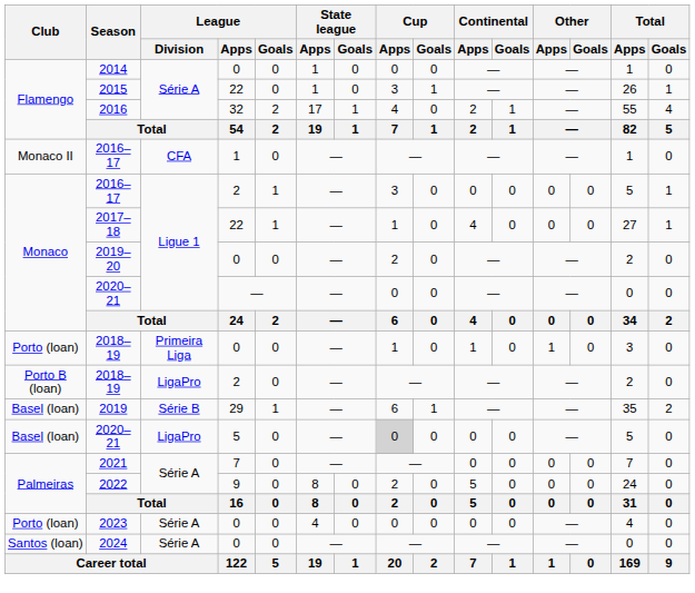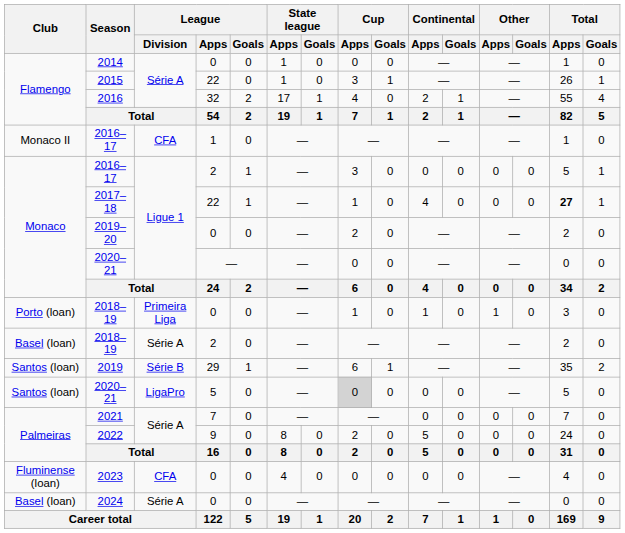 <table class="wikitable" style="text-align: center;">
 <tr>
 <th rowspan="2">Club</th>
 <th rowspan="2">Season</th>
 <th colspan="3">League</th>
 <th colspan="2">State league</th>
 <th colspan="2">Cup</th>
 <th colspan="2">Continental</th>
 <th colspan="2">Other</th>
 <th colspan="2">Total</th>
 </tr>
 <tr>
 <th>Division</th>
 <th>Apps</th>
 <th>Goals</th>
 <th>Apps</th>
 <th>Goals</th>
 <th>Apps</th>
 <th>Goals</th>
 <th>Apps</th>
 <th>Goals</th>
 <th>Apps</th>
 <th>Goals</th>
 <th>Apps</th>
 <th>Goals</th>
 </tr>
 <tr>
 <td rowspan="4" valign="center"><a href='#'>Flamengo</a></td>
 <td><a href='#'>2014</a></td>
 <td rowspan="3" valign="center"><a href='#'>Série A</a></td>
 <td>0</td>
 <td>0</td>
 <td>1</td>
 <td>0</td>
 <td>0</td>
 <td>0</td>
 <td colspan="2">—</td>
 <td colspan="2">—</td>
 <td>1</td>
 <td>0</td>
 </tr>
 <tr>
 <td><a href='#'>2015</a></td>
 <td>22</td>
 <td>0</td>
 <td>1</td>
 <td>0</td>
 <td>3</td>
 <td>1</td>
 <td colspan="2">—</td>
 <td colspan="2">—</td>
 <td>26</td>
 <td>1</td>
 </tr>
 <tr>
 <td><a href='#'>2016</a></td>
 <td>32</td>
 <td>2</td>
 <td>17</td>
 <td>1</td>
 <td>4</td>
 <td>0</td>
 <td>2</td>
 <td>1</td>
 <td colspan="2">—</td>
 <td>55</td>
 <td>4</td>
 </tr>
 <tr>
 <th colspan="2"><strong>Total</strong></th>
 <th>54</th>
 <th>2</th>
 <th>19</th>
 <th>1</th>
 <th>7</th>
 <th>1</th>
 <th>2</th>
 <th>1</th>
 <th colspan="2">—</th>
 <th>82</th>
 <th>5</th>
 </tr>
 <tr>
 <td>Monaco II</td>
 <td><a href='#'>2016–17</a></td>
 <td><a href='#'>CFA</a></td>
 <td>1</td>
 <td>0</td>
 <td colspan="2">—</td>
 <td colspan="2">—</td>
 <td colspan="2">—</td>
 <td colspan="2">—</td>
 <td>1</td>
 <td>0</td>
 </tr>
 <tr>
 <td rowspan="5" valign="center"><a href='#'>Monaco</a></td>
 <td><a href='#'>2016–17</a></td>
 <td rowspan="4" valign="center"><a href='#'>Ligue 1</a></td>
 <td>2</td>
 <td>1</td>
 <td colspan="2">—</td>
 <td>3</td>
 <td 0>0</td>
 <td>0</td>
 <td>0</td>
 <td>0</td>
 <td>0</td>
 <td>5</td>
 <td>1</td>
 </tr>
 <tr>
 <td><a href='#'>2017–18</a></td>
 <td>22</td>
 <td>1</td>
 <td colspan="2">—</td>
 <td>1</td>
 <td>0</td>
 <td>4</td>
 <td>0</td>
 <td>0</td>
 <td>0</td>
-<td>27</td>
+<td><strong>27</strong></td>
 <td>1</td>
 </tr>
 <tr>
 <td><a href='#'>2019–20</a></td>
 <td>0</td>
 <td>0</td>
 <td colspan="2">—</td>
 <td>2</td>
 <td>0</td>
 <td colspan="2">—</td>
 <td colspan="2">—</td>
 <td>2</td>
 <td>0</td>
 </tr>
 <tr>
 <td><a href='#'>2020–21</a></td>
 <td colspan="2">—</td>
 <td colspan="2">—</td>
 <td>0</td>
 <td>0</td>
 <td colspan="2">—</td>
 <td colspan="2">—</td>
 <td>0</td>
 <td>0</td>
 </tr>
 <tr>
 <th colspan="2"><strong>Total</strong></th>
 <th>24</th>
 <th>2</th>
 <th colspan="2">—</th>
 <th>6</th>
 <th>0</th>
 <th>4</th>
 <th>0</th>
 <th>0</th>
 <th>0</th>
 <th>34</th>
 <th>2</th>
 </tr>
 <tr>
 <td><a href='#'>Porto</a> (loan)</td>
 <td><a href='#'>2018–19</a></td>
 <td><a href='#'>Primeira Liga</a></td>
 <td>0</td>
 <td>0</td>
 <td colspan="2">—</td>
 <td>1</td>
 <td>0</td>
 <td>1</td>
 <td>0</td>
 <td>1</td>
 <td>0</td>
 <td>3</td>
 <td>0</td>
 </tr>
 <tr>
-<td><a href='#'>Porto B</a> (loan)</td>
+<td><a href='#'>Basel</a> (loan)</td>
 <td><a href='#'>2018–19</a></td>
-<td><a href='#'>LigaPro</a></td>
+<td>Série A</td>
 <td>2</td>
 <td>0</td>
 <td colspan="2">—</td>
 <td colspan="2">—</td>
 <td colspan="2">—</td>
 <td colspan="2">—</td>
 <td>2</td>
 <td>0</td>
 </tr>
 <tr>
-<td><a href='#'>Basel</a> (loan)</td>
+<td><a href='#'>Santos</a> (loan)</td>
 <td><a href='#'>2019</a></td>
 <td><a href='#'>Série B</a></td>
 <td>29</td>
 <td>1</td>
 <td colspan="2">—</td>
 <td>6</td>
 <td>1</td>
 <td colspan="2">—</td>
 <td colspan="2">—</td>
 <td>35</td>
 <td>2</td>
 </tr>
 <tr>
-<td><a href='#'>Basel</a> (loan)</td>
+<td><a href='#'>Santos</a> (loan)</td>
 <td><a href='#'>2020–21</a></td>
 <td><a href='#'>LigaPro</a></td>
 <td>5</td>
 <td>0</td>
 <td colspan="2">—</td>
 <td style="background: lightgrey;">0</td>
 <td>0</td>
 <td>0</td>
 <td>0</td>
 <td colspan="2">—</td>
 <td>5</td>
 <td>0</td>
 </tr>
 <tr>
 <td rowspan="3" valign="center"><a href='#'>Palmeiras</a></td>
 <td><a href='#'>2021</a></td>
 <td rowspan="2" valign="center">Série A</td>
 <td>7</td>
 <td>0</td>
 <td colspan="2">—</td>
 <td colspan="2">—</td>
 <td>0</td>
 <td>0</td>
 <td>0</td>
 <td>0</td>
 <td>7</td>
 <td>0</td>
 </tr>
 <tr>
 <td><a href='#'>2022</a></td>
 <td>9</td>
 <td>0</td>
 <td>8</td>
 <td>0</td>
 <td>2</td>
 <td>0</td>
 <td>5</td>
 <td>0</td>
 <td>0</td>
 <td>0</td>
 <td>24</td>
 <td>0</td>
 </tr>
 <tr>
 <th colspan="2"><strong>Total</strong></th>
 <th>16</th>
 <th>0</th>
 <th>8</th>
 <th>0</th>
 <th>2</th>
 <th>0</th>
 <th>5</th>
 <th>0</th>
 <th>0</th>
 <th>0</th>
 <th>31</th>
 <th>0</th>
 </tr>
 <tr>
-<td><a href='#'>Porto</a> (loan)</td>
+<td><a href='#'>Fluminense</a> (loan)</td>
 <td><a href='#'>2023</a></td>
-<td>Série A</td>
+<td><a href='#'>CFA</a></td>
 <td>0</td>
 <td>0</td>
 <td>4</td>
 <td>0</td>
 <td>0</td>
 <td>0</td>
 <td>0</td>
 <td>0</td>
 <td colspan="2">—</td>
 <td>4</td>
 <td>0</td>
 </tr>
 <tr>
-<td><a href='#'>Santos</a> (loan)</td>
+<td><a href='#'>Basel</a> (loan)</td>
 <td><a href='#'>2024</a></td>
 <td>Série A</td>
 <td>0</td>
 <td>0</td>
 <td colspan="2">—</td>
 <td colspan="2">—</td>
 <td colspan="2">—</td>
 <td colspan="2">—</td>
 <td>0</td>
 <td>0</td>
 </tr>
 <tr>
 <th colspan="3"><strong>Career total</strong></th>
 <th>122</th>
 <th>5</th>
 <th>19</th>
 <th>1</th>
 <th>20</th>
 <th>2</th>
 <th>7</th>
 <th>1</th>
 <th>1</th>
 <th>0</th>
 <th>169</th>
 <th>9</th>
 </tr>
 </table>
